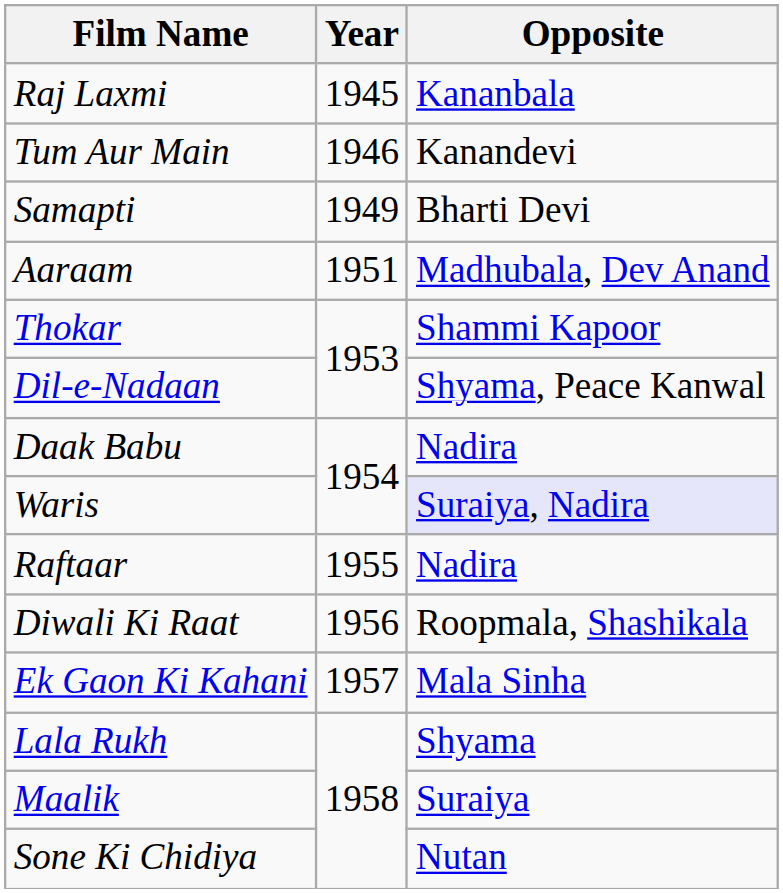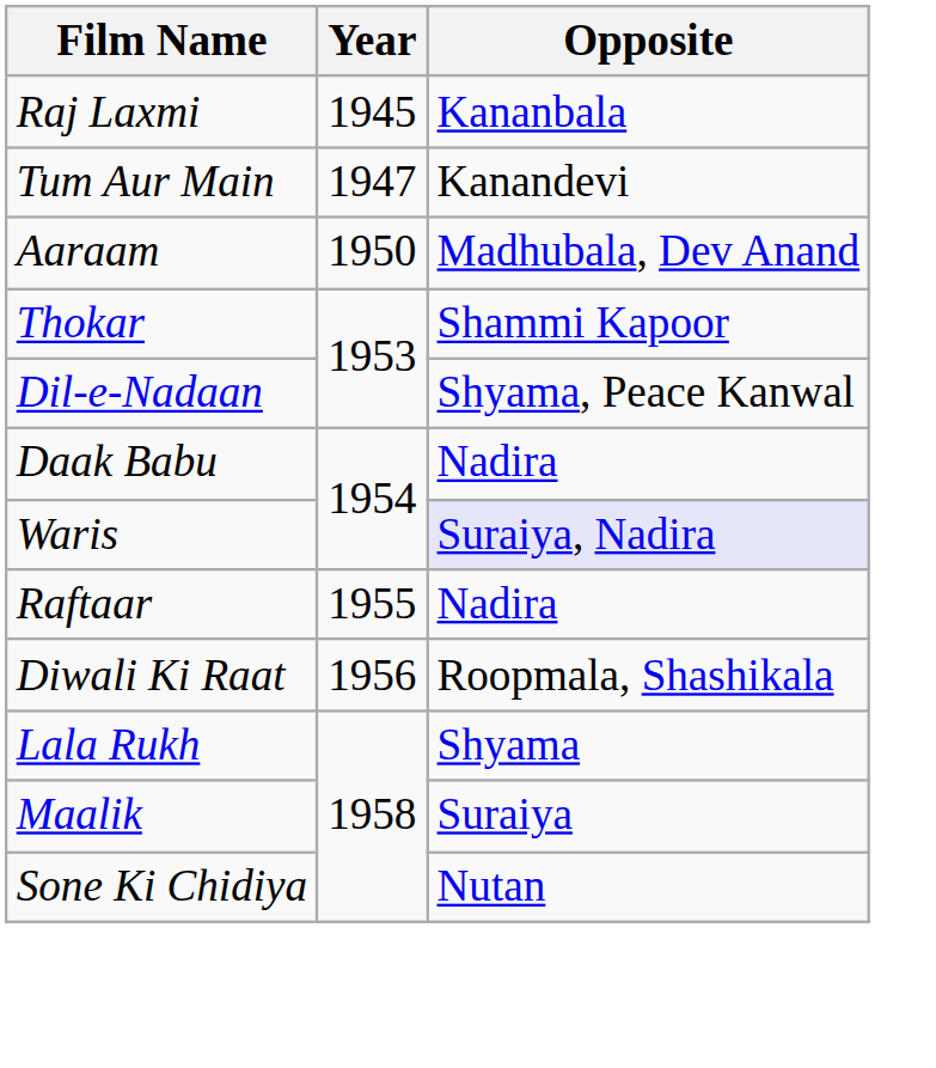 <table | class="wikitable sortable">
 <tr>
 <th>Film Name</th>
 <th>Year</th>
 <th>Opposite</th>
 </tr>
 <tr>
 <td><em>Raj Laxmi</em></td>
 <td>1945</td>
 <td><a href='#'>Kananbala</a></td>
 </tr>
 <tr>
 <td><em>Tum Aur Main</em></td>
-<td>1946</td>
+<td>1947</td>
 <td>Kanandevi</td>
 </tr>
 <tr>
-<td><em>Samapti</em></td>
-<td>1949</td>
-<td>Bharti Devi</td>
-</tr>
-<tr>
 <td><em>Aaraam</em></td>
-<td>1951</td>
+<td>1950</td>
 <td><a href='#'>Madhubala</a>, <a href='#'>Dev Anand</a></td>
 </tr>
 <tr>
 <td><em><a href='#'>Thokar</a></em></td>
 <td rowspan="2">1953</td>
 <td><a href='#'>Shammi Kapoor</a></td>
 </tr>
 <tr>
 <td><em><a href='#'>Dil-e-Nadaan</a></em></td>
 <td><a href='#'>Shyama</a>, Peace Kanwal</td>
 </tr>
 <tr>
 <td><em>Daak Babu</em></td>
 <td rowspan="2">1954</td>
 <td><a href='#'>Nadira</a></td>
 </tr>
 <tr>
 <td><em>Waris</em></td>
 <td style="background: lavender;"><a href='#'>Suraiya</a>, <a href='#'>Nadira</a></td>
 </tr>
 <tr>
 <td><em>Raftaar</em></td>
 <td>1955</td>
 <td><a href='#'>Nadira</a></td>
 </tr>
 <tr>
 <td><em>Diwali Ki Raat</em></td>
 <td>1956</td>
 <td>Roopmala, <a href='#'>Shashikala</a></td>
 </tr>
 <tr>
-<td><em><a href='#'>Ek Gaon Ki Kahani</a></em></td>
-<td>1957</td>
-<td><a href='#'>Mala Sinha</a></td>
-</tr>
-<tr>
 <td><em><a href='#'>Lala Rukh</a></em></td>
 <td rowspan="3">1958</td>
 <td><a href='#'>Shyama</a></td>
 </tr>
 <tr>
 <td><em><a href='#'>Maalik</a></em></td>
 <td><a href='#'>Suraiya</a></td>
 </tr>
 <tr>
 <td><em>Sone Ki Chidiya</em></td>
 <td><a href='#'>Nutan</a></td>
 </tr>
 </table>
